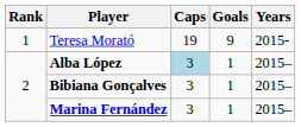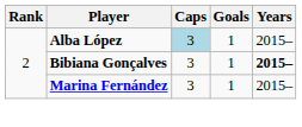 <table class="wikitable">
 <tr>
 <th>Rank</th>
 <th>Player</th>
 <th>Caps</th>
 <th>Goals</th>
 <th>Years</th>
-</tr>
-<tr>
-<td align=center>1</td>
-<td><a href='#'>Teresa Morató</a></td>
-<td align=center>19</td>
-<td align=center>9</td>
-<td>2015-</td>
 </tr>
 <tr>
 <td rowspan="3" align=center>2</td>
 <td><strong>Alba López</strong></td>
 <td align=center style="background: lightblue;">3</td>
 <td align=center>1</td>
 <td>2015–</td>
 </tr>
 <tr>
 <td><strong>Bibiana Gonçalves</strong></td>
 <td align=center>3</td>
 <td align=center>1</td>
-<td>2015–</td>
+<td><strong>2015–</strong></td>
 </tr>
 <tr>
 <td><strong><a href='#'>Marina Fernández</a></strong></td>
 <td align=center>3</td>
 <td align=center>1</td>
 <td>2015–</td>
 </tr>
 </table>
